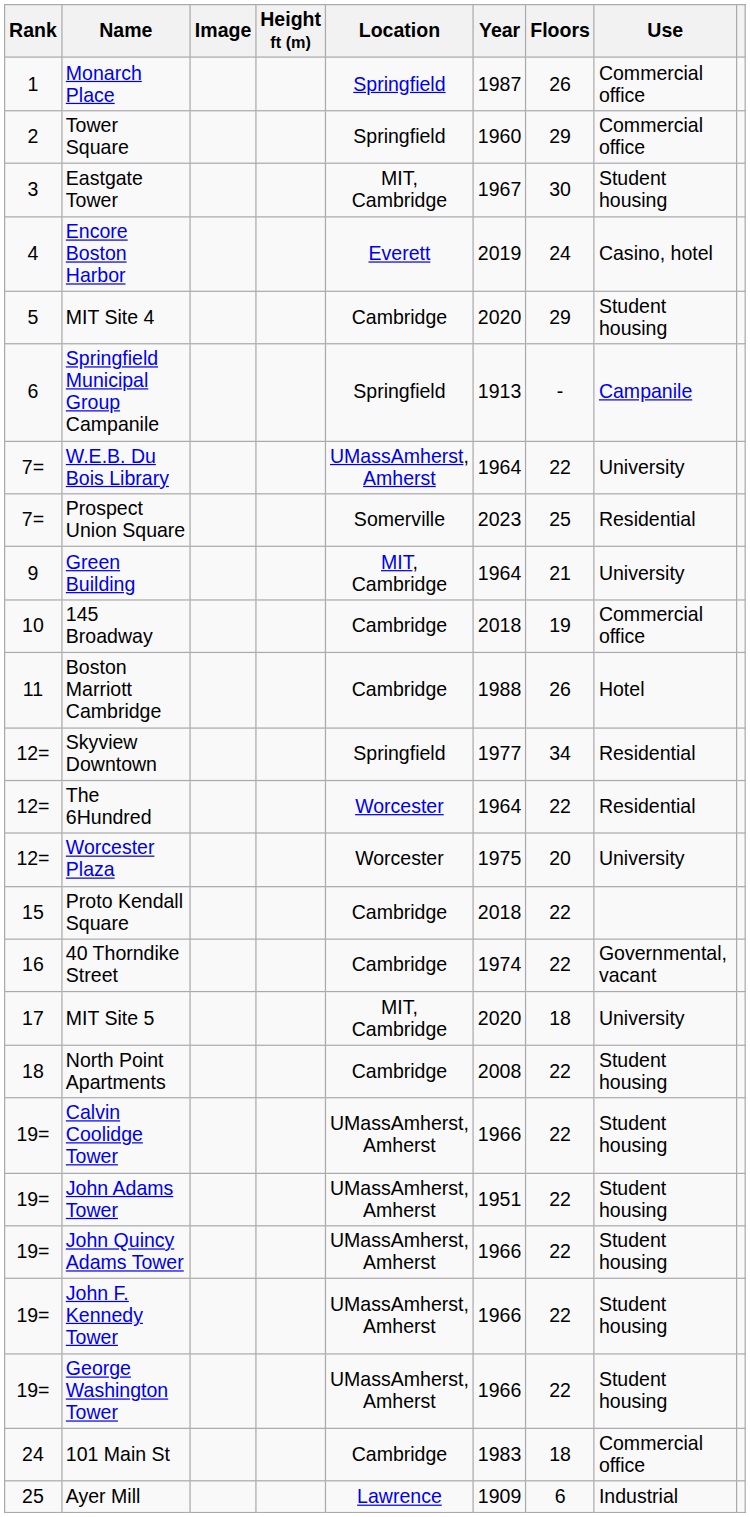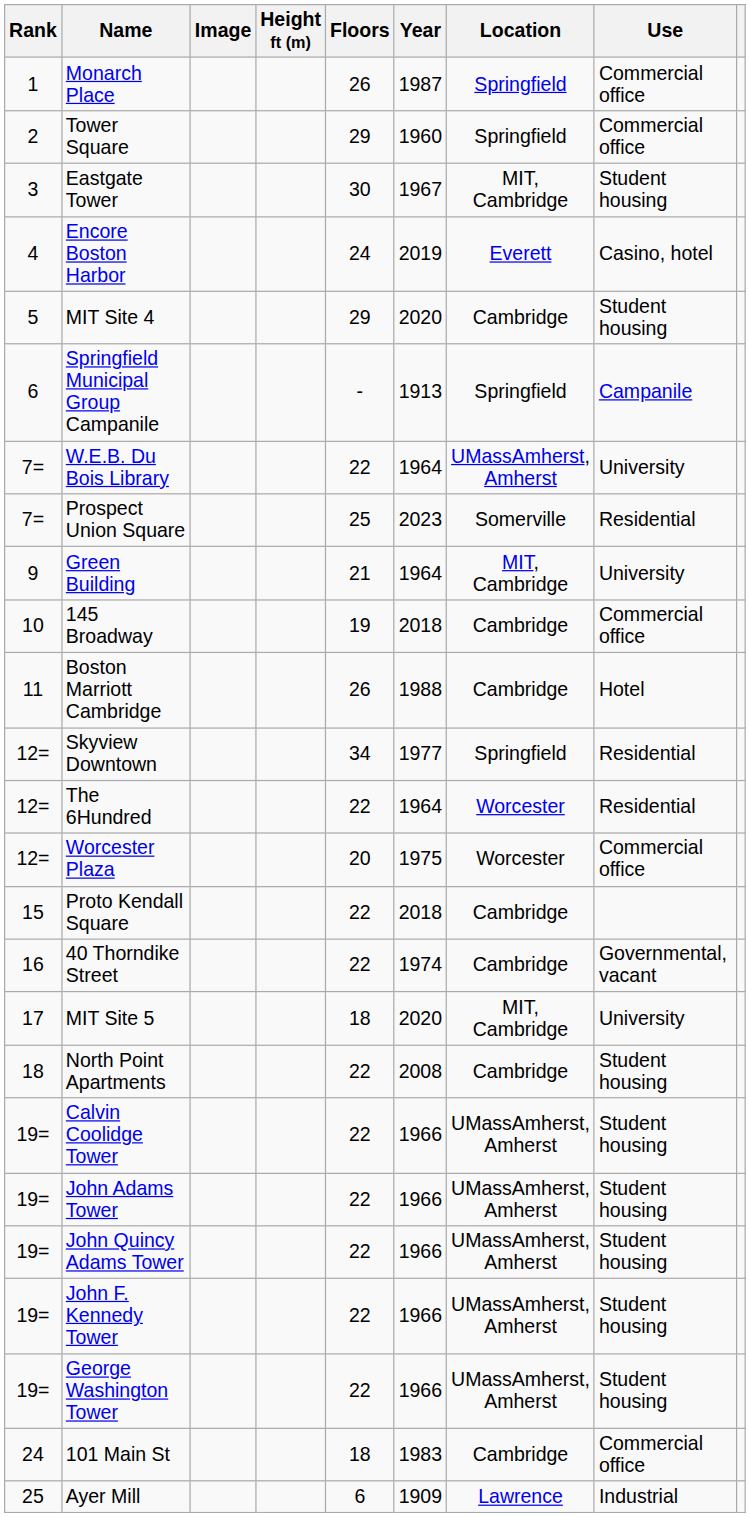 <table class="wikitable sortable plainrowheaders">
 <tr>
 <th scope="col">Rank</th>
 <th scope="col">Name</th>
 <th class="unsortable" scope="col">Image</th>
 <th scope="col">Height<br><small>ft (m)</small></th>
+<th scope="col">Floors</th>
+<th scope="col">Year</th>
 <th scope="col">Location</th>
-<th scope="col">Year</th>
-<th scope="col">Floors</th>
 <th class="unsortable" scope="col">Use</th>
 <th class="unsortable"></th>
 </tr>
 <tr>
 <td align="center">1</td>
 <td><a href='#'>Monarch Place</a></td>
 <td align="center"></td>
 <td align="center"></td>
+<td align="center">26</td>
+<td align="center">1987</td>
 <td align="center"><a href='#'>Springfield</a></td>
-<td align="center">1987</td>
-<td align="center">26</td>
 <td>Commercial office</td>
 <td align="center"></td>
 </tr>
 <tr>
 <td align="center">2</td>
 <td>Tower Square</td>
 <td align="center"></td>
 <td align="center"></td>
+<td align="center">29</td>
+<td align="center">1960</td>
 <td align="center">Springfield</td>
-<td align="center">1960</td>
-<td align="center">29</td>
 <td>Commercial office</td>
 <td align="center"></td>
 </tr>
 <tr>
 <td style="text-align:center;">3</td>
 <td>Eastgate Tower</td>
 <td align="center"></td>
 <td align="center"></td>
+<td align="center">30</td>
+<td align="center">1967</td>
 <td align="center">MIT,<br>Cambridge</td>
-<td align="center">1967</td>
-<td align="center">30</td>
 <td>Student housing</td>
 <td align="center"></td>
 </tr>
 <tr>
 <td align="center">4</td>
 <td><a href='#'>Encore Boston Harbor</a></td>
 <td align="center"></td>
 <td align="center"></td>
+<td align="center">24</td>
+<td align="center">2019</td>
 <td align="center"><a href='#'>Everett</a></td>
-<td align="center">2019</td>
-<td align="center">24</td>
 <td>Casino, hotel</td>
 <td align="center"></td>
 </tr>
 <tr>
 <td style="text-align:center;">5</td>
 <td>MIT Site 4</td>
 <td align="center"></td>
 <td align="center"></td>
+<td align="center">29</td>
+<td align="center">2020</td>
 <td align="center">Cambridge</td>
-<td align="center">2020</td>
-<td align="center">29</td>
 <td>Student housing</td>
 <td align="center"></td>
 </tr>
 <tr>
 <td align="center">6</td>
 <td><a href='#'>Springfield Municipal Group</a> Campanile</td>
 <td align="center"></td>
 <td align="center"></td>
+<td align="center">-</td>
+<td align="center">1913</td>
 <td align="center">Springfield</td>
-<td align="center">1913</td>
-<td align="center">-</td>
 <td><a href='#'>Campanile</a></td>
 <td align="center"></td>
 </tr>
 <tr>
 <td align="center">7=</td>
 <td><a href='#'>W.E.B. Du Bois Library</a></td>
 <td align="center"></td>
 <td align="center"></td>
+<td align="center">22</td>
+<td align="center">1964</td>
 <td align="center"><a href='#'>UMassAmherst</a>,<br><a href='#'>Amherst</a></td>
-<td align="center">1964</td>
-<td align="center">22</td>
 <td>University</td>
 <td align="center"></td>
 </tr>
 <tr>
 <td align="center">7=</td>
 <td>Prospect Union Square</td>
 <td></td>
 <td align="center"></td>
+<td align="center">25</td>
+<td align="center">2023</td>
 <td align="center">Somerville</td>
-<td align="center">2023</td>
-<td align="center">25</td>
 <td>Residential</td>
 <td align="center"></td>
 </tr>
 <tr>
 <td style="text-align:center;">9</td>
 <td><a href='#'>Green Building</a></td>
 <td align="center"></td>
 <td align="center"></td>
+<td align="center">21</td>
+<td align="center">1964</td>
 <td align="center"><a href='#'>MIT</a>,<br>Cambridge</td>
-<td align="center">1964</td>
-<td align="center">21</td>
 <td>University</td>
 <td align="center"></td>
 </tr>
 <tr>
 <td style="text-align:center;">10</td>
 <td>145 Broadway</td>
 <td align="center"></td>
 <td align="center"></td>
+<td align="center">19</td>
+<td align="center">2018</td>
 <td align="center">Cambridge</td>
-<td align="center">2018</td>
-<td align="center">19</td>
 <td>Commercial office</td>
 <td align="center"></td>
 </tr>
 <tr>
 <td style="text-align:center;">11</td>
 <td>Boston Marriott Cambridge</td>
 <td align="center"></td>
 <td align="center"></td>
+<td align="center">26</td>
+<td align="center">1988</td>
 <td align="center">Cambridge</td>
-<td align="center">1988</td>
-<td align="center">26</td>
 <td>Hotel</td>
 <td align="center"></td>
 </tr>
 <tr>
 <td align="center">12=</td>
 <td>Skyview Downtown</td>
 <td align="center"></td>
 <td align="center"></td>
+<td align="center">34</td>
+<td align="center">1977</td>
 <td align="center">Springfield</td>
-<td align="center">1977</td>
-<td align="center">34</td>
 <td>Residential</td>
 <td align="center"></td>
 </tr>
 <tr>
 <td align="center">12=</td>
 <td>The 6Hundred</td>
 <td align="center"></td>
 <td align="center"></td>
+<td align="center">22</td>
+<td align="center">1964</td>
 <td align="center"><a href='#'>Worcester</a></td>
-<td align="center">1964</td>
-<td align="center">22</td>
 <td>Residential</td>
 <td align="center"></td>
 </tr>
 <tr>
 <td align="center">12=</td>
 <td><a href='#'>Worcester Plaza</a></td>
 <td align="center"></td>
 <td align="center"></td>
+<td align="center">20</td>
+<td align="center">1975</td>
 <td align="center">Worcester</td>
-<td align="center">1975</td>
-<td align="center">20</td>
-<td>University</td>
+<td>Commercial office</td>
 <td align="center"></td>
 </tr>
 <tr>
 <td style="text-align:center;">15</td>
 <td>Proto Kendall Square</td>
 <td align="center"></td>
 <td align="center"></td>
+<td align="center">22</td>
+<td align="center">2018</td>
 <td align="center">Cambridge</td>
-<td align="center">2018</td>
-<td align="center">22</td>
 <td></td>
 <td align="center"></td>
 </tr>
 <tr>
 <td style="text-align:center;">16</td>
 <td>40 Thorndike Street</td>
 <td align="center"></td>
 <td align="center"></td>
+<td align="center">22</td>
+<td align="center">1974</td>
 <td align="center">Cambridge</td>
-<td align="center">1974</td>
-<td align="center">22</td>
 <td>Governmental, vacant</td>
 <td align="center"></td>
 </tr>
 <tr>
 <td style="text-align:center;">17</td>
 <td>MIT Site 5</td>
 <td align="center"></td>
 <td align="center"></td>
+<td align="center">18</td>
+<td align="center">2020</td>
 <td align="center">MIT,<br>Cambridge</td>
-<td align="center">2020</td>
-<td align="center">18</td>
 <td>University</td>
 <td align="center"></td>
 </tr>
 <tr>
 <td align="center">18</td>
 <td>North Point Apartments</td>
 <td></td>
 <td align="center"></td>
+<td align="center">22</td>
+<td align="center">2008</td>
 <td align="center">Cambridge</td>
-<td align="center">2008</td>
-<td align="center">22</td>
 <td>Student housing</td>
 <td align="center"></td>
 </tr>
 <tr>
 <td style="text-align:center;">19=</td>
 <td><a href='#'>Calvin Coolidge Tower</a></td>
 <td align="center"></td>
 <td align="center"></td>
+<td align="center">22</td>
+<td align="center">1966</td>
 <td align="center">UMassAmherst,<br>Amherst</td>
-<td align="center">1966</td>
-<td align="center">22</td>
 <td>Student housing</td>
 <td align="center"></td>
 </tr>
 <tr>
 <td align="center">19=</td>
 <td><a href='#'>John Adams Tower</a></td>
 <td align="center"></td>
 <td align="center"></td>
+<td align="center">22</td>
+<td align="center">1966</td>
 <td align="center">UMassAmherst,<br>Amherst</td>
-<td align="center">1951</td>
-<td align="center">22</td>
 <td>Student housing</td>
 <td align="center"></td>
 </tr>
 <tr>
 <td align="center">19=</td>
 <td><a href='#'>John Quincy Adams Tower</a></td>
 <td align="center"></td>
 <td align="center"></td>
+<td align="center">22</td>
+<td align="center">1966</td>
 <td align="center">UMassAmherst,<br>Amherst</td>
-<td align="center">1966</td>
-<td align="center">22</td>
 <td>Student housing</td>
 <td align="center"></td>
 </tr>
 <tr>
 <td align="center">19=</td>
 <td><a href='#'>John F. Kennedy Tower</a></td>
 <td align="center"></td>
 <td align="center"></td>
+<td align="center">22</td>
+<td align="center">1966</td>
 <td align="center">UMassAmherst,<br>Amherst</td>
-<td align="center">1966</td>
-<td align="center">22</td>
 <td>Student housing</td>
 <td align="center"></td>
 </tr>
 <tr>
 <td align="center">19=</td>
 <td><a href='#'>George Washington Tower</a></td>
 <td align="center"></td>
 <td align="center"></td>
+<td align="center">22</td>
+<td align="center">1966</td>
 <td align="center">UMassAmherst,<br>Amherst</td>
-<td align="center">1966</td>
-<td align="center">22</td>
 <td>Student housing</td>
 <td align="center"></td>
 </tr>
 <tr>
 <td style="text-align:center;">24</td>
 <td>101 Main St</td>
 <td align="center"></td>
 <td align="center"></td>
+<td align="center">18</td>
+<td align="center">1983</td>
 <td align="center">Cambridge</td>
-<td align="center">1983</td>
-<td align="center">18</td>
 <td>Commercial office</td>
 <td align="center"></td>
 </tr>
 <tr>
 <td align="center">25</td>
 <td>Ayer Mill</td>
 <td align="center"></td>
 <td align="center"></td>
+<td align="center">6</td>
+<td align="center">1909</td>
 <td align="center"><a href='#'>Lawrence</a></td>
-<td align="center">1909</td>
-<td align="center">6</td>
 <td>Industrial</td>
 <td align="center"></td>
 </tr>
 </table>
